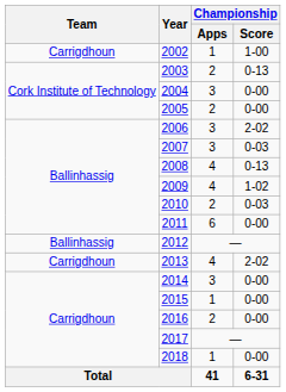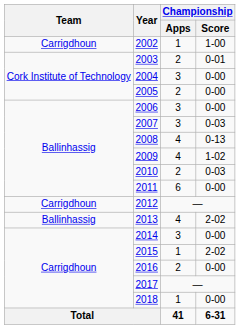 <table class="wikitable" style="text-align:center">
 <tr>
 <th rowspan="2">Team</th>
 <th rowspan="2">Year</th>
 <th colspan="2"><a href='#'>Championship</a></th>
 </tr>
 <tr>
 <th>Apps</th>
 <th>Score</th>
 </tr>
 <tr>
 <td rowspan="1"><a href='#'>Carrigdhoun</a></td>
 <td><a href='#'>2002</a></td>
 <td>1</td>
 <td>1-00</td>
 </tr>
 <tr>
 <td rowspan="3"><a href='#'>Cork Institute of Technology</a></td>
 <td><a href='#'>2003</a></td>
 <td>2</td>
-<td>0-13</td>
+<td>0-01</td>
 </tr>
 <tr>
 <td><a href='#'>2004</a></td>
 <td>3</td>
 <td>0-00</td>
 </tr>
 <tr>
 <td><a href='#'>2005</a></td>
 <td>2</td>
 <td>0-00</td>
 </tr>
 <tr>
 <td rowspan="6"><a href='#'>Ballinhassig</a></td>
 <td><a href='#'>2006</a></td>
 <td>3</td>
-<td>2-02</td>
+<td>0-00</td>
 </tr>
 <tr>
 <td><a href='#'>2007</a></td>
 <td>3</td>
 <td>0-03</td>
 </tr>
 <tr>
 <td><a href='#'>2008</a></td>
 <td>4</td>
 <td>0-13</td>
 </tr>
 <tr>
 <td><a href='#'>2009</a></td>
 <td>4</td>
 <td>1-02</td>
 </tr>
 <tr>
 <td><a href='#'>2010</a></td>
 <td>2</td>
 <td>0-03</td>
 </tr>
 <tr>
 <td><a href='#'>2011</a></td>
 <td>6</td>
 <td>0-00</td>
 </tr>
 <tr>
-<td rowspan="1"><a href='#'>Ballinhassig</a></td>
+<td rowspan="1"><a href='#'>Carrigdhoun</a></td>
 <td><a href='#'>2012</a></td>
 <td colspan=2>—</td>
 </tr>
 <tr>
-<td rowspan="1"><a href='#'>Carrigdhoun</a></td>
+<td rowspan="1"><a href='#'>Ballinhassig</a></td>
 <td><a href='#'>2013</a></td>
 <td>4</td>
 <td>2-02</td>
 </tr>
 <tr>
 <td rowspan="5"><a href='#'>Carrigdhoun</a></td>
 <td><a href='#'>2014</a></td>
 <td>3</td>
 <td>0-00</td>
 </tr>
 <tr>
 <td><a href='#'>2015</a></td>
 <td>1</td>
-<td>0-00</td>
+<td>2-02</td>
 </tr>
 <tr>
 <td><a href='#'>2016</a></td>
 <td>2</td>
 <td>0-00</td>
 </tr>
 <tr>
 <td><a href='#'>2017</a></td>
 <td colspan=2>—</td>
 </tr>
 <tr>
 <td><a href='#'>2018</a></td>
 <td>1</td>
 <td>0-00</td>
 </tr>
 <tr>
 <th colspan="2">Total</th>
 <td><strong>41</strong></td>
 <td><strong>6-31</strong></td>
 </tr>
 </table>
